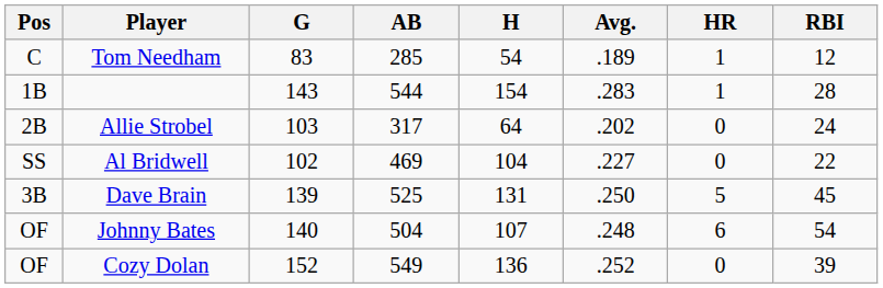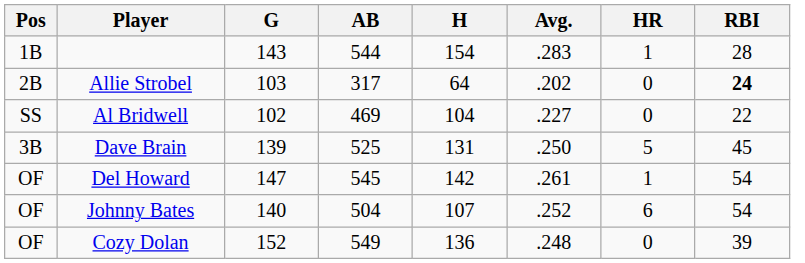 <table class="wikitable sortable">
 <tr>
 <th bgcolor="#DDDDFF" width="5%">Pos</th>
 <th bgcolor="#DDDDFF" width="16%">Player</th>
 <th bgcolor="#DDDDFF" width="9%">G</th>
 <th bgcolor="#DDDDFF" width="9%">AB</th>
 <th bgcolor="#DDDDFF" width="9%">H</th>
 <th bgcolor="#DDDDFF" width="9%">Avg.</th>
 <th bgcolor="#DDDDFF" width="9%">HR</th>
 <th bgcolor="#DDDDFF" width="9%">RBI</th>
-</tr>
-<tr align="center">
-<td>C</td>
-<td><a href='#'>Tom Needham</a></td>
-<td>83</td>
-<td>285</td>
-<td>54</td>
-<td>.189</td>
-<td>1</td>
-<td>12</td>
 </tr>
 <tr align=center>
 <td>1B</td>
 <td></td>
 <td>143</td>
 <td>544</td>
 <td>154</td>
 <td>.283</td>
 <td>1</td>
 <td>28</td>
 </tr>
 <tr align="center">
 <td>2B</td>
 <td><a href='#'>Allie Strobel</a></td>
 <td>103</td>
 <td>317</td>
 <td>64</td>
 <td>.202</td>
 <td>0</td>
-<td>24</td>
+<td><strong>24</strong></td>
 </tr>
 <tr align=center>
 <td>SS</td>
 <td><a href='#'>Al Bridwell</a></td>
 <td>102</td>
 <td>469</td>
 <td>104</td>
 <td>.227</td>
 <td>0</td>
 <td>22</td>
 </tr>
 <tr align=center>
 <td>3B</td>
 <td><a href='#'>Dave Brain</a></td>
 <td>139</td>
 <td>525</td>
 <td>131</td>
 <td>.250</td>
 <td>5</td>
 <td>45</td>
 </tr>
 <tr align=center>
 <td>OF</td>
+<td><a href='#'>Del Howard</a></td>
+<td>147</td>
+<td>545</td>
+<td>142</td>
+<td>.261</td>
+<td>1</td>
+<td>54</td>
+</tr>
+<tr align=center>
+<td>OF</td>
 <td><a href='#'>Johnny Bates</a></td>
 <td>140</td>
 <td>504</td>
 <td>107</td>
-<td>.248</td>
+<td>.252</td>
 <td>6</td>
 <td>54</td>
 </tr>
 <tr align=center>
 <td>OF</td>
 <td><a href='#'>Cozy Dolan</a></td>
 <td>152</td>
 <td>549</td>
 <td>136</td>
-<td>.252</td>
+<td>.248</td>
 <td>0</td>
 <td>39</td>
 </tr>
 </table>
